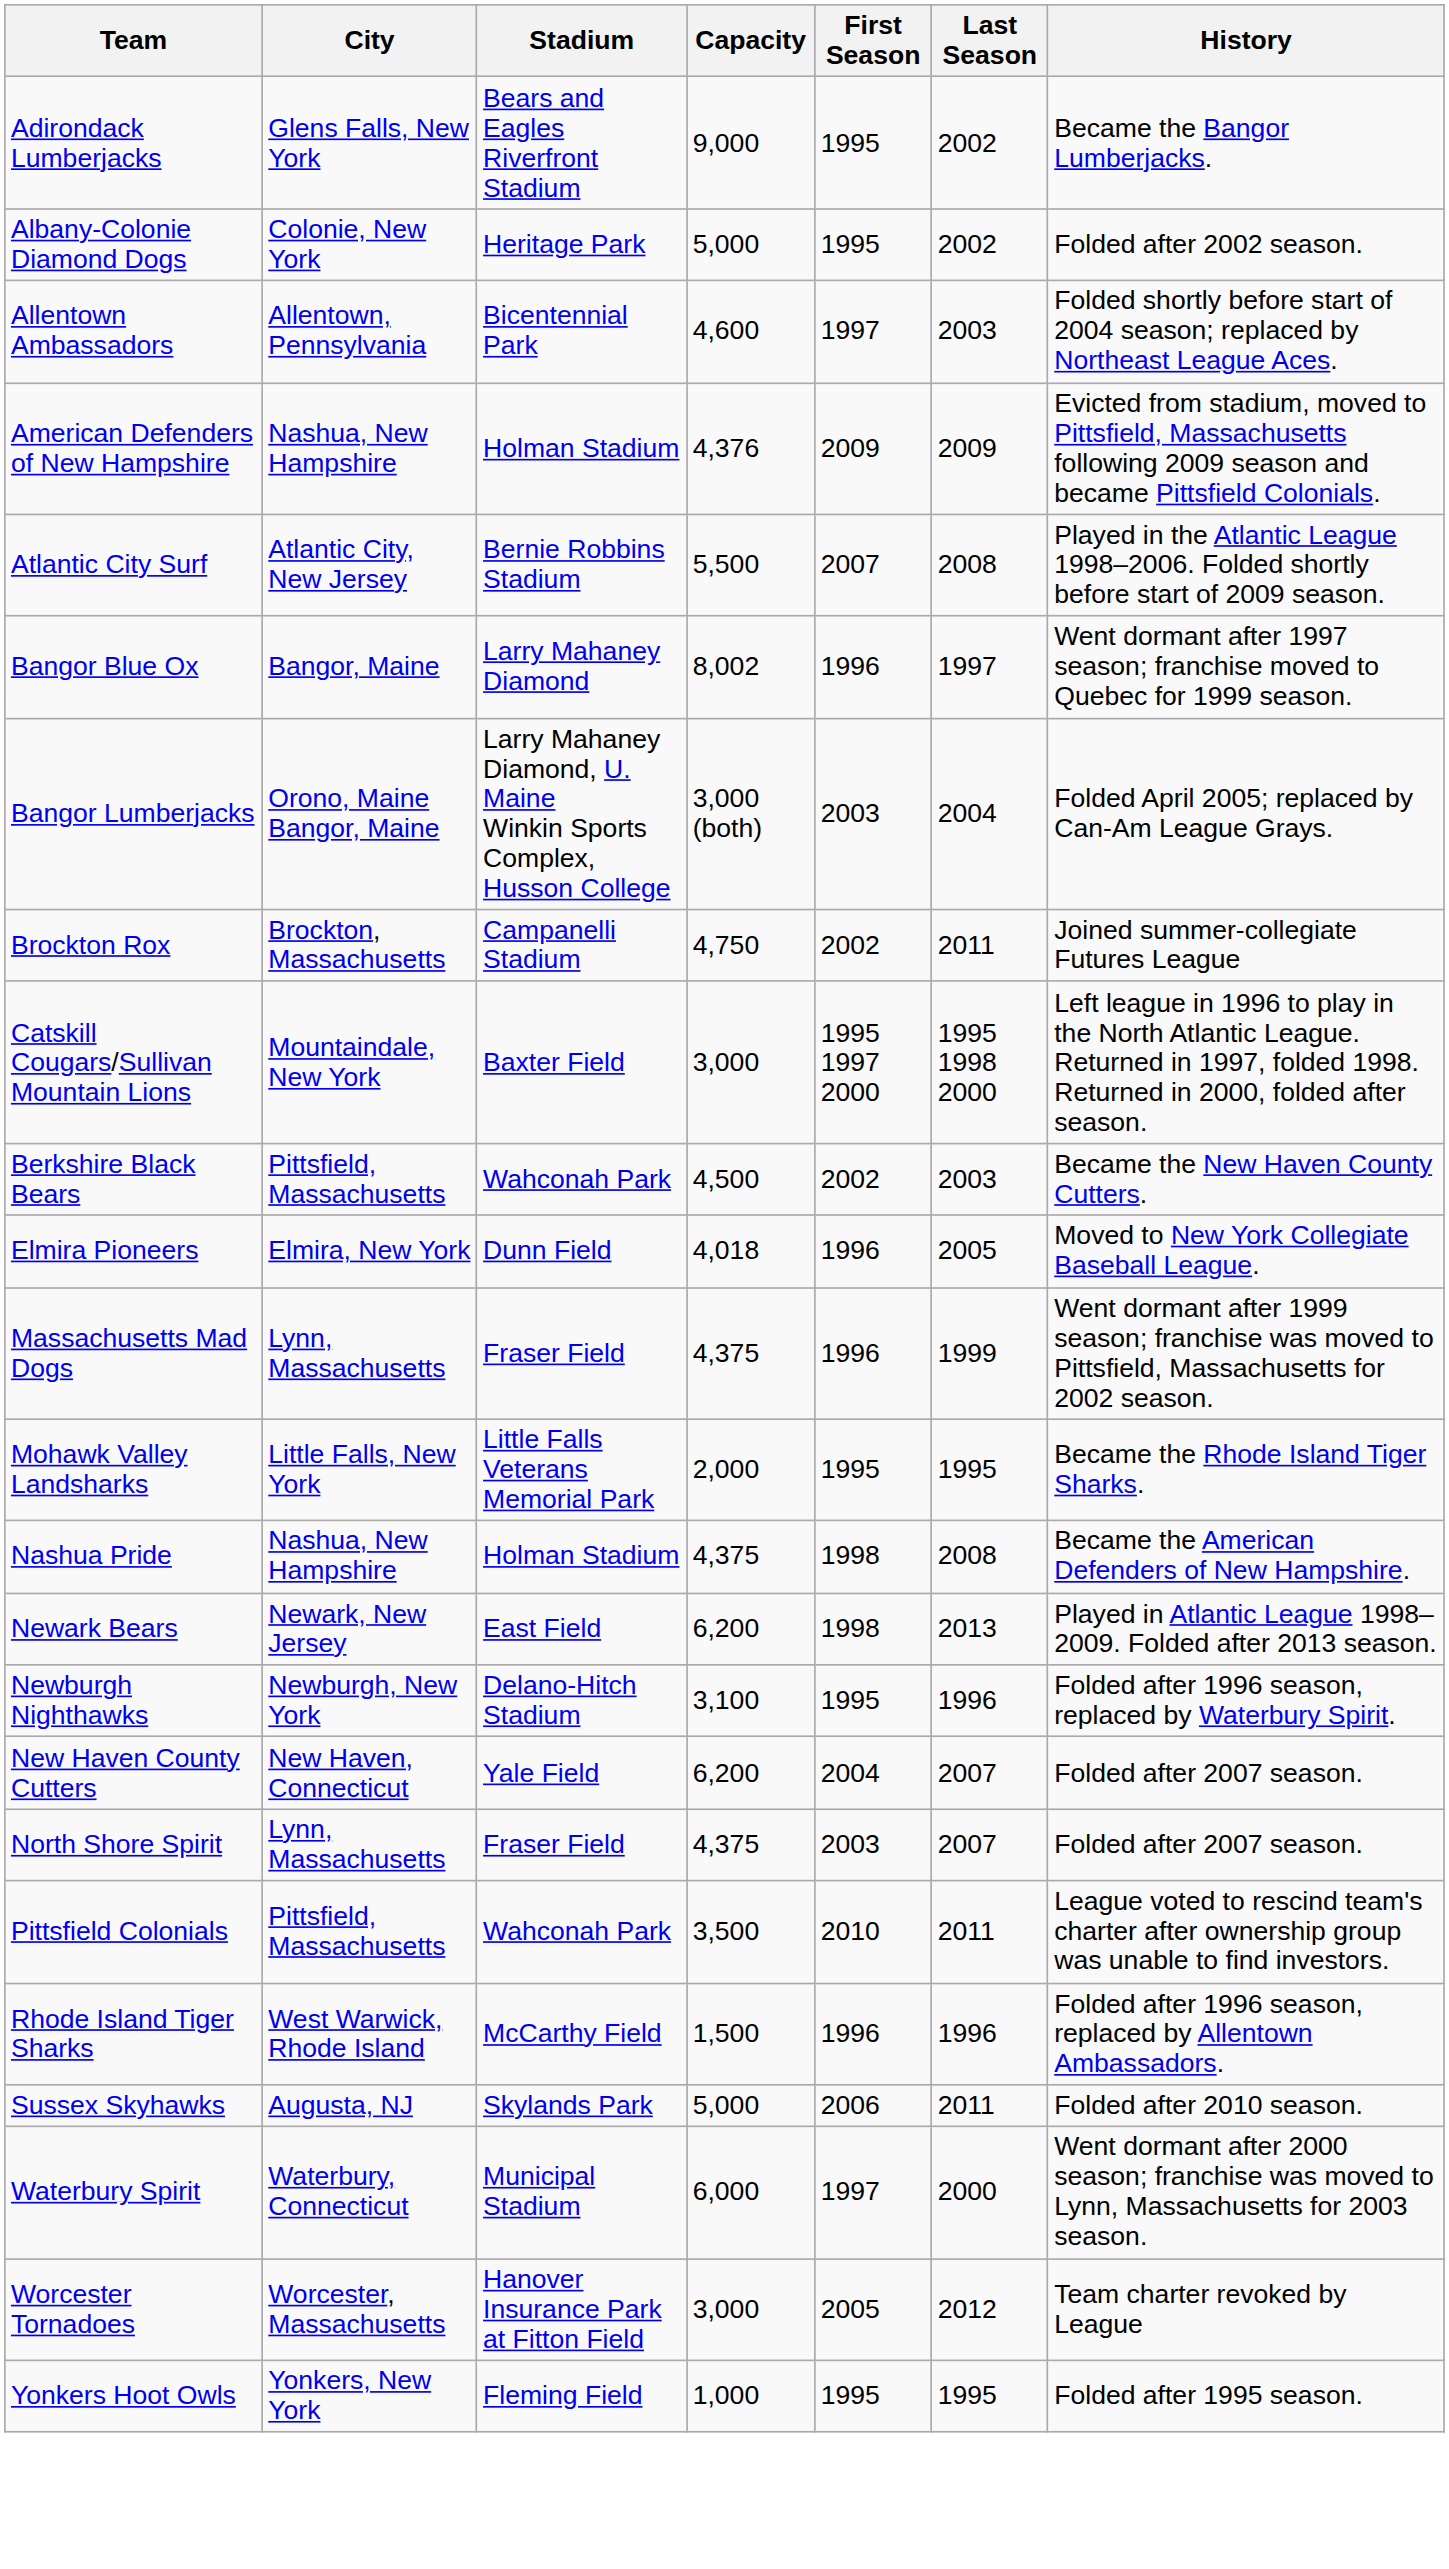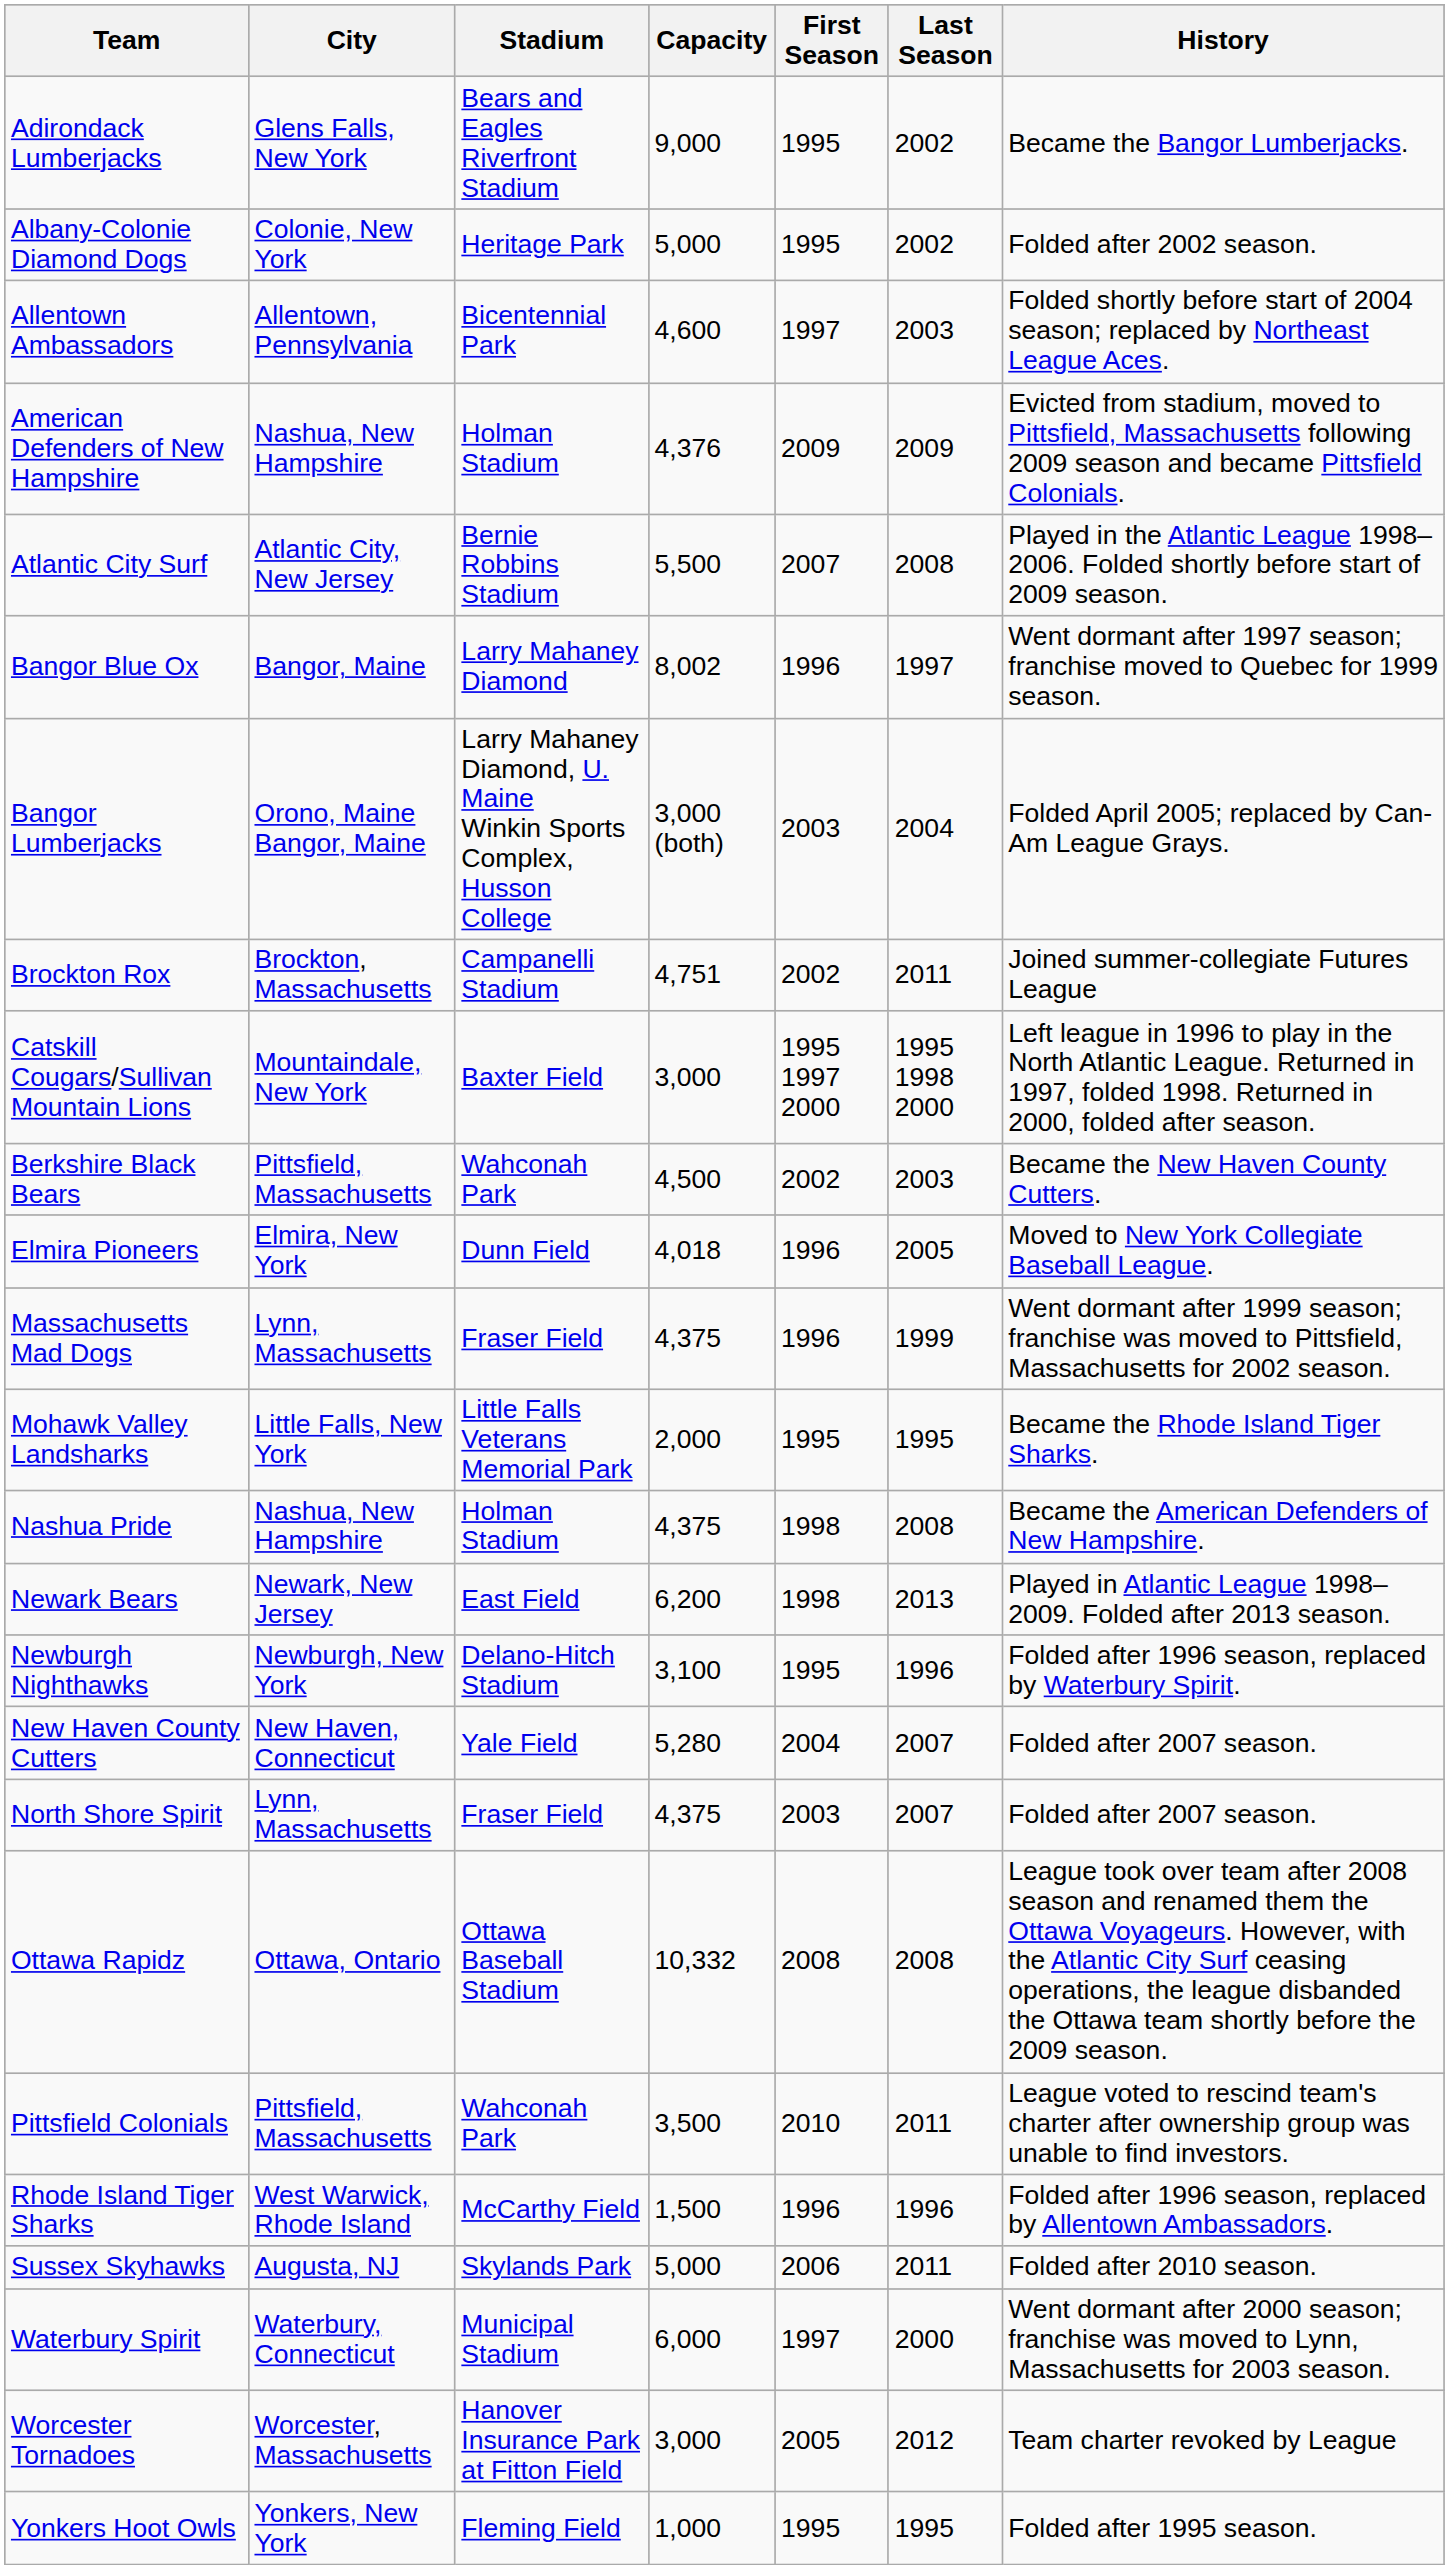 <table class="wikitable sortable">
 <tr>
 <th>Team</th>
 <th>City</th>
 <th>Stadium</th>
 <th>Capacity</th>
 <th>First Season</th>
 <th>Last Season</th>
 <th>History</th>
 </tr>
 <tr>
 <td><a href='#'>Adirondack Lumberjacks</a></td>
 <td><a href='#'>Glens Falls, New York</a></td>
 <td><a href='#'>Bears and Eagles Riverfront Stadium</a></td>
 <td>9,000</td>
 <td>1995</td>
 <td>2002</td>
 <td>Became the <a href='#'>Bangor Lumberjacks</a>.</td>
 </tr>
 <tr>
 <td><a href='#'>Albany-Colonie Diamond Dogs</a></td>
 <td><a href='#'>Colonie, New York</a></td>
 <td><a href='#'>Heritage Park</a></td>
 <td>5,000</td>
 <td>1995</td>
 <td>2002</td>
 <td>Folded after 2002 season.</td>
 </tr>
 <tr>
 <td><a href='#'>Allentown Ambassadors</a></td>
 <td><a href='#'>Allentown, Pennsylvania</a></td>
 <td><a href='#'>Bicentennial Park</a></td>
 <td>4,600</td>
 <td>1997</td>
 <td>2003</td>
 <td>Folded shortly before start of 2004 season; replaced by <a href='#'>Northeast League Aces</a>.</td>
 </tr>
 <tr>
 <td><a href='#'>American Defenders of New Hampshire</a></td>
 <td><a href='#'>Nashua, New Hampshire</a></td>
 <td><a href='#'>Holman Stadium</a></td>
 <td>4,376</td>
 <td>2009</td>
 <td>2009</td>
 <td>Evicted from stadium, moved to <a href='#'>Pittsfield, Massachusetts</a> following 2009 season and became <a href='#'>Pittsfield Colonials</a>.</td>
 </tr>
 <tr>
 <td><a href='#'>Atlantic City Surf</a></td>
 <td><a href='#'>Atlantic City, New Jersey</a></td>
 <td><a href='#'>Bernie Robbins Stadium</a></td>
 <td>5,500</td>
 <td>2007</td>
 <td>2008</td>
 <td>Played in the <a href='#'>Atlantic League</a> 1998–2006.  Folded shortly before start of 2009 season.</td>
 </tr>
 <tr>
 <td><a href='#'>Bangor Blue Ox</a></td>
 <td><a href='#'>Bangor, Maine</a></td>
 <td><a href='#'>Larry Mahaney Diamond</a></td>
 <td>8,002</td>
 <td>1996</td>
 <td>1997</td>
 <td>Went dormant after 1997 season; franchise moved to Quebec for 1999 season.</td>
 </tr>
 <tr>
 <td><a href='#'>Bangor Lumberjacks</a></td>
 <td><a href='#'>Orono, Maine</a><br><a href='#'>Bangor, Maine</a></td>
 <td>Larry Mahaney Diamond, <a href='#'>U. Maine</a><br>Winkin Sports Complex, <a href='#'>Husson College</a></td>
 <td>3,000 (both)</td>
 <td>2003</td>
 <td>2004</td>
 <td>Folded April 2005; replaced by Can-Am League Grays.</td>
 </tr>
 <tr>
 <td><a href='#'>Brockton Rox</a></td>
 <td><a href='#'>Brockton</a>, <a href='#'>Massachusetts</a></td>
 <td><a href='#'>Campanelli Stadium</a></td>
-<td>4,750</td>
+<td>4,751</td>
 <td>2002</td>
 <td>2011</td>
 <td>Joined summer-collegiate Futures League</td>
 </tr>
 <tr>
 <td><a href='#'>Catskill Cougars</a>/<a href='#'>Sullivan Mountain Lions</a></td>
 <td><a href='#'>Mountaindale, New York</a></td>
 <td><a href='#'>Baxter Field</a></td>
 <td>3,000</td>
 <td>1995<br>1997<br>2000</td>
 <td>1995<br>1998<br>2000</td>
 <td>Left league in 1996 to play in the North Atlantic League. Returned in 1997, folded 1998. Returned in 2000, folded after season.</td>
 </tr>
 <tr>
 <td><a href='#'>Berkshire Black Bears</a></td>
 <td><a href='#'>Pittsfield, Massachusetts</a></td>
 <td><a href='#'>Wahconah Park</a></td>
 <td>4,500</td>
 <td>2002</td>
 <td>2003</td>
 <td>Became the <a href='#'>New Haven County Cutters</a>.</td>
 </tr>
 <tr>
 <td><a href='#'>Elmira Pioneers</a></td>
 <td><a href='#'>Elmira, New York</a></td>
 <td><a href='#'>Dunn Field</a></td>
 <td>4,018</td>
 <td>1996</td>
 <td>2005</td>
 <td>Moved to <a href='#'>New York Collegiate Baseball League</a>.</td>
 </tr>
 <tr>
 <td><a href='#'>Massachusetts Mad Dogs</a></td>
 <td><a href='#'>Lynn, Massachusetts</a></td>
 <td><a href='#'>Fraser Field</a></td>
 <td>4,375</td>
 <td>1996</td>
 <td>1999</td>
 <td>Went dormant after 1999 season; franchise was moved to Pittsfield, Massachusetts for 2002 season.</td>
 </tr>
 <tr>
 <td><a href='#'>Mohawk Valley Landsharks</a></td>
 <td><a href='#'>Little Falls, New York</a></td>
 <td><a href='#'>Little Falls Veterans Memorial Park</a></td>
 <td>2,000</td>
 <td>1995</td>
 <td>1995</td>
 <td>Became the <a href='#'>Rhode Island Tiger Sharks</a>.</td>
 </tr>
 <tr>
 <td><a href='#'>Nashua Pride</a></td>
 <td><a href='#'>Nashua, New Hampshire</a></td>
 <td><a href='#'>Holman Stadium</a></td>
 <td>4,375</td>
 <td>1998</td>
 <td>2008</td>
 <td>Became the <a href='#'>American Defenders of New Hampshire</a>.</td>
 </tr>
 <tr>
 <td><a href='#'>Newark Bears</a></td>
 <td><a href='#'>Newark, New Jersey</a></td>
 <td><a href='#'>East Field</a></td>
 <td>6,200</td>
 <td>1998</td>
 <td>2013</td>
 <td>Played in <a href='#'>Atlantic League</a> 1998–2009.  Folded after 2013 season.</td>
 </tr>
 <tr>
 <td><a href='#'>Newburgh Nighthawks</a></td>
 <td><a href='#'>Newburgh, New York</a></td>
 <td><a href='#'>Delano-Hitch Stadium</a></td>
 <td>3,100</td>
 <td>1995</td>
 <td>1996</td>
 <td>Folded after 1996 season, replaced by <a href='#'>Waterbury Spirit</a>.</td>
 </tr>
 <tr>
 <td><a href='#'>New Haven County Cutters</a></td>
 <td><a href='#'>New Haven, Connecticut</a></td>
 <td><a href='#'>Yale Field</a></td>
-<td>6,200</td>
+<td>5,280</td>
 <td>2004</td>
 <td>2007</td>
 <td>Folded after 2007 season.</td>
 </tr>
 <tr>
 <td><a href='#'>North Shore Spirit</a></td>
 <td><a href='#'>Lynn, Massachusetts</a></td>
 <td><a href='#'>Fraser Field</a></td>
 <td>4,375</td>
 <td>2003</td>
 <td>2007</td>
 <td>Folded after 2007 season.</td>
+</tr>
+<tr>
+<td><a href='#'>Ottawa Rapidz</a></td>
+<td><a href='#'>Ottawa, Ontario</a></td>
+<td><a href='#'>Ottawa Baseball Stadium</a></td>
+<td>10,332</td>
+<td>2008</td>
+<td>2008</td>
+<td>League took over team after 2008 season and renamed them the <a href='#'>Ottawa Voyageurs</a>.  However, with the <a href='#'>Atlantic City Surf</a> ceasing operations, the league disbanded the Ottawa team shortly before the 2009 season.</td>
 </tr>
 <tr>
 <td><a href='#'>Pittsfield Colonials</a></td>
 <td><a href='#'>Pittsfield, Massachusetts</a></td>
 <td><a href='#'>Wahconah Park</a></td>
 <td>3,500</td>
 <td>2010</td>
 <td>2011</td>
 <td>League voted to rescind team's charter after ownership group was unable to find investors.</td>
 </tr>
 <tr>
 <td><a href='#'>Rhode Island Tiger Sharks</a></td>
 <td><a href='#'>West Warwick, Rhode Island</a></td>
 <td><a href='#'>McCarthy Field</a></td>
 <td>1,500</td>
 <td>1996</td>
 <td>1996</td>
 <td>Folded after 1996 season, replaced by <a href='#'>Allentown Ambassadors</a>.</td>
 </tr>
 <tr>
 <td><a href='#'>Sussex Skyhawks</a></td>
 <td><a href='#'>Augusta, NJ</a></td>
 <td><a href='#'>Skylands Park</a></td>
 <td>5,000</td>
 <td>2006</td>
 <td>2011</td>
 <td>Folded after 2010 season.</td>
 </tr>
 <tr>
 <td><a href='#'>Waterbury Spirit</a></td>
 <td><a href='#'>Waterbury, Connecticut</a></td>
 <td><a href='#'>Municipal Stadium</a></td>
 <td>6,000</td>
 <td>1997</td>
 <td>2000</td>
 <td>Went dormant after 2000 season; franchise was moved to Lynn, Massachusetts for 2003 season.</td>
 </tr>
 <tr>
 <td><a href='#'>Worcester Tornadoes</a></td>
 <td><a href='#'>Worcester</a>, <a href='#'>Massachusetts</a></td>
 <td><a href='#'>Hanover Insurance Park at Fitton Field</a></td>
 <td>3,000</td>
 <td>2005</td>
 <td>2012</td>
 <td>Team charter revoked by League</td>
 </tr>
 <tr>
 <td><a href='#'>Yonkers Hoot Owls</a></td>
 <td><a href='#'>Yonkers, New York</a></td>
 <td><a href='#'>Fleming Field</a></td>
 <td>1,000</td>
 <td>1995</td>
 <td>1995</td>
 <td>Folded after 1995 season.</td>
 </tr>
 </table>
